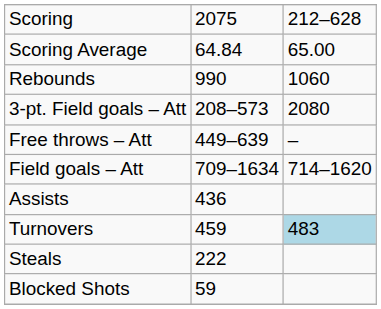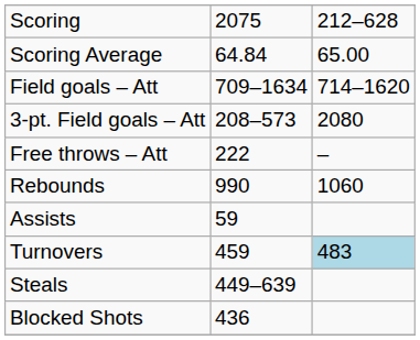 <table class="wikitable">
 <tr>
 </tr>
 <tr>
 <td>Scoring</td>
 <td>2075</td>
 <td>212–628</td>
 </tr>
 <tr>
 <td>Scoring Average</td>
 <td>64.84</td>
 <td>65.00</td>
 </tr>
 <tr>
-<td>Rebounds</td>
-<td>990</td>
-<td>1060</td>
+<td>Field goals – Att</td>
+<td>709–1634</td>
+<td>714–1620</td>
 </tr>
 <tr>
 <td>3-pt. Field goals – Att</td>
 <td>208–573</td>
 <td>2080</td>
 </tr>
 <tr>
 <td>Free throws – Att</td>
-<td>449–639</td>
+<td>222</td>
 <td>–</td>
 </tr>
 <tr>
-<td>Field goals – Att</td>
-<td>709–1634</td>
-<td>714–1620</td>
+<td>Rebounds</td>
+<td>990</td>
+<td>1060</td>
 </tr>
 <tr>
 <td>Assists</td>
-<td>436</td>
+<td>59</td>
 <td></td>
 </tr>
 <tr>
 <td>Turnovers</td>
 <td>459</td>
 <td style="background: lightblue;">483</td>
 </tr>
 <tr>
 <td>Steals</td>
-<td>222</td>
+<td>449–639</td>
 <td></td>
 </tr>
 <tr>
 <td>Blocked Shots</td>
-<td>59</td>
+<td>436</td>
 <td></td>
 </tr>
 <tr>
 </tr>
 </table>
